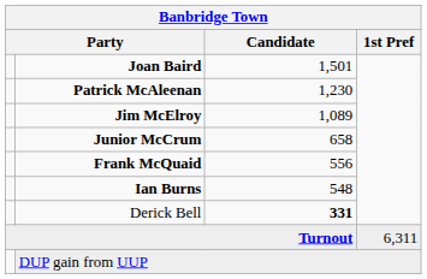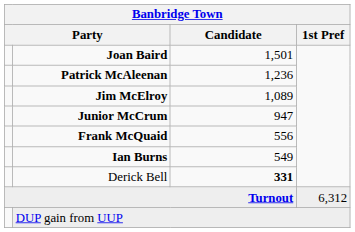 <table class="wikitable">
 <tr>
 <th colspan="4" align="center"><a href='#'>Banbridge Town</a></th>
 </tr>
 <tr>
 <th colspan="2" align="center" width=200>Party</th>
 <th width=150>Candidate</th>
 <th width=60>1st Pref</th>
 </tr>
 <tr>
 <td></td>
 <td align="right"><strong>Joan Baird</strong></td>
 <td align="right">1,501</td>
 </tr>
 <tr>
 <td></td>
 <td align="right"><strong>Patrick McAleenan</strong></td>
-<td align="right">1,230</td>
+<td align="right">1,236</td>
 </tr>
 <tr>
 <td></td>
 <td align="right"><strong>Jim McElroy</strong></td>
 <td align="right">1,089</td>
 </tr>
 <tr>
 <td></td>
 <td align="right"><strong>Junior McCrum</strong></td>
-<td align="right">658</td>
+<td align="right">947</td>
 </tr>
 <tr>
 <td></td>
 <td align="right"><strong>Frank McQuaid</strong></td>
 <td align="right">556</td>
 </tr>
 <tr>
 <td></td>
 <td align="right"><strong>Ian Burns</strong></td>
-<td align="right">548</td>
+<td align="right">549</td>
 </tr>
 <tr>
 <td></td>
 <td align="right">Derick Bell</td>
 <td align="right"><strong>331</strong></td>
 </tr>
 <tr bgcolor="EEEEEE">
 <td colspan=3 align="right"><strong><a href='#'>Turnout</a></strong></td>
-<td align="right">6,311</td>
+<td align="right">6,312</td>
 </tr>
 <tr>
 <td bgcolor=></td>
 <td colspan=3 bgcolor="EEEEEE"><a href='#'>DUP</a> gain from <a href='#'>UUP</a></td>
 </tr>
 </table>
